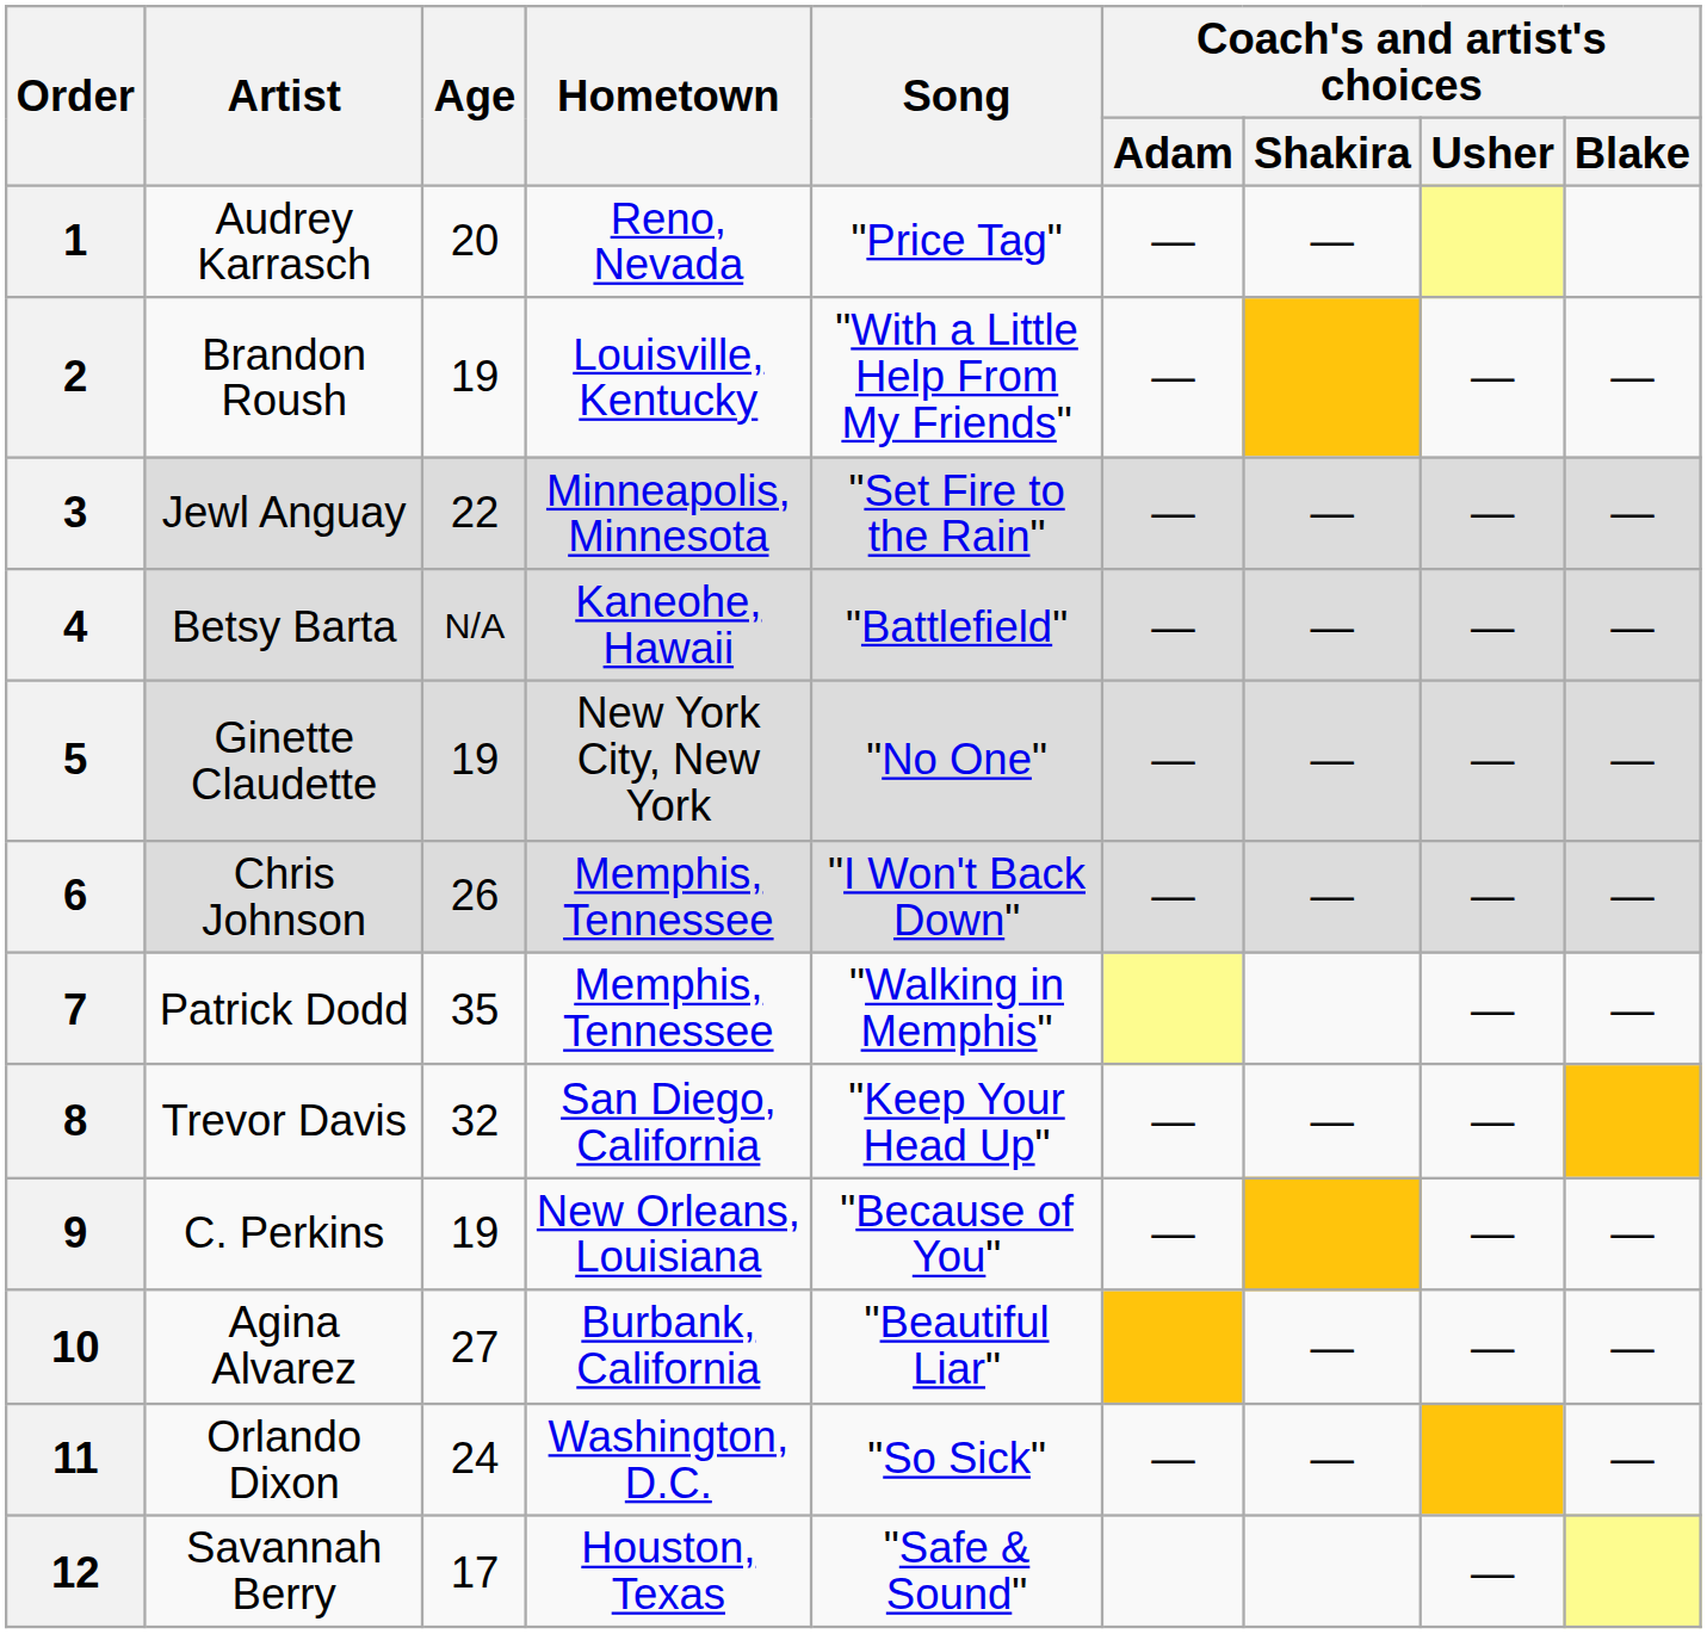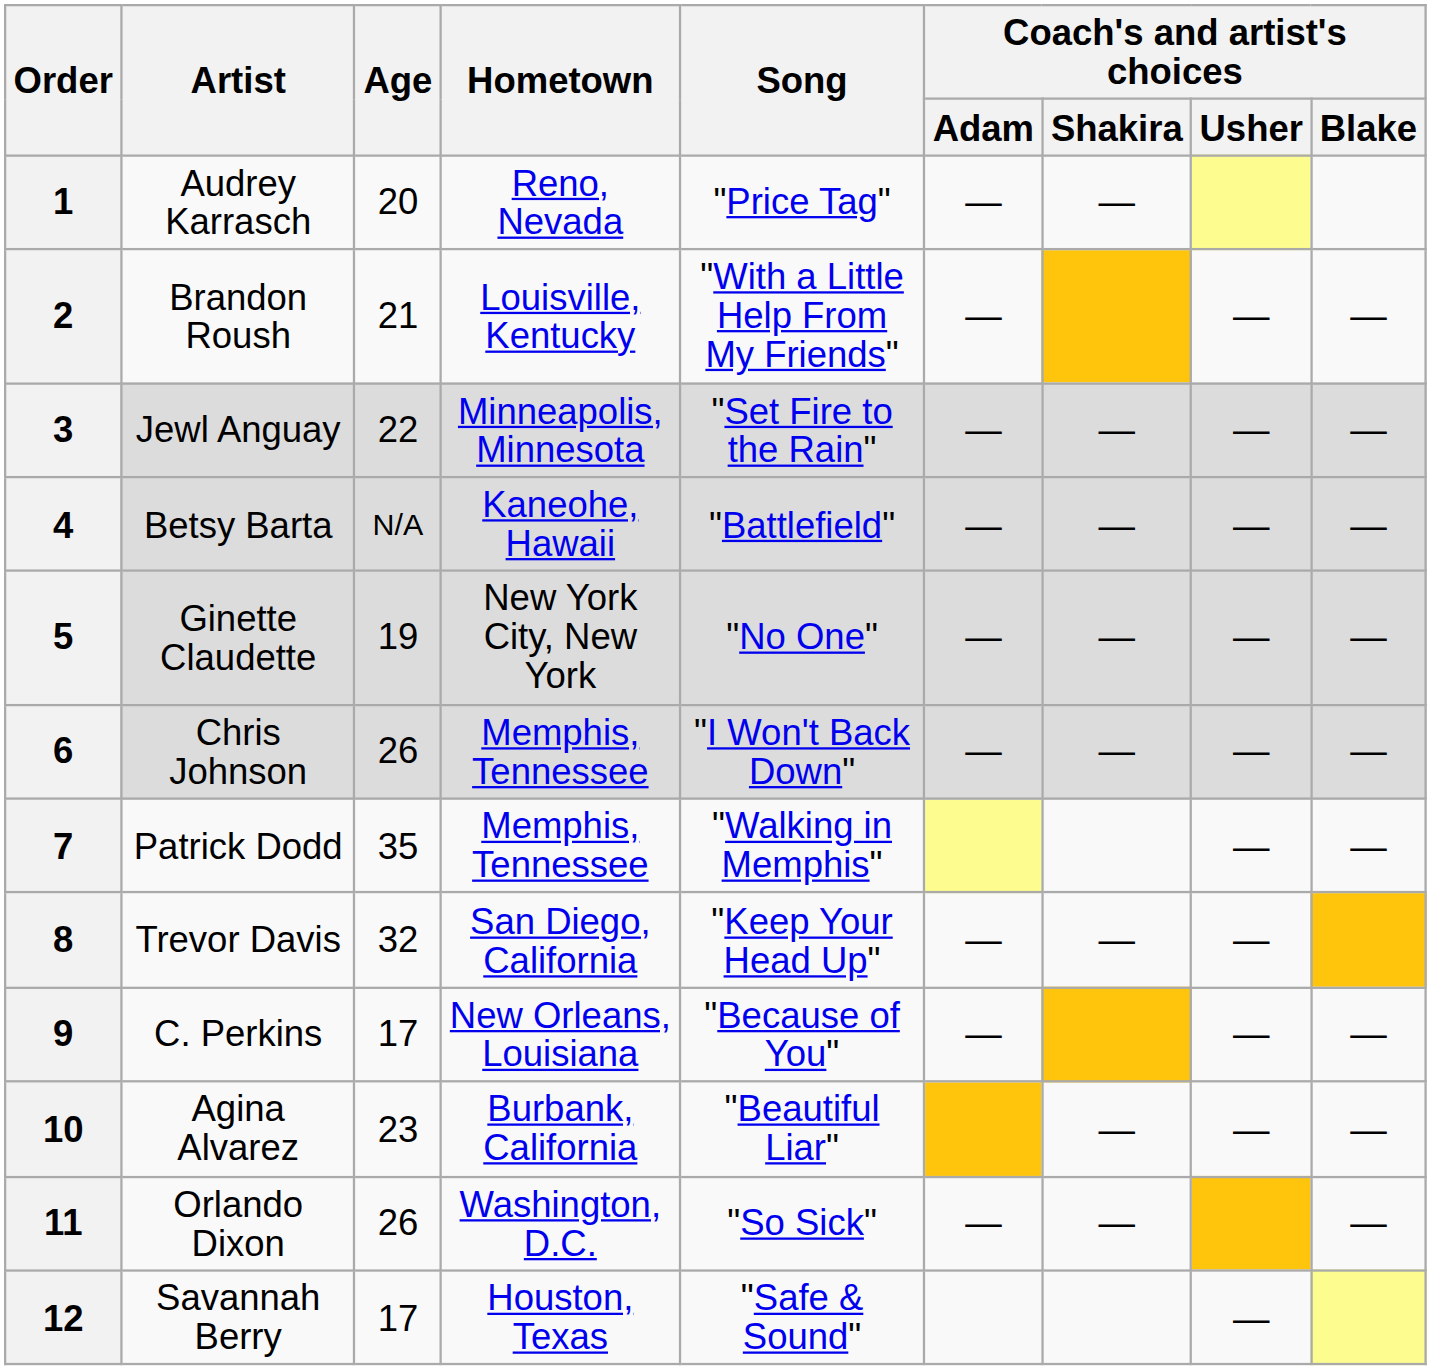 <table class="wikitable" style="text-align:center; line-height:17px; width:100%;">
 <tr>
 <th scope="col" rowspan="2" style="width:05%;">Order</th>
 <th scope="col" rowspan="2" style="width:20%;">Artist</th>
 <th scope="col" rowspan="2" style="width:05%;">Age</th>
 <th scope="col" rowspan="2" style="width:18%;">Hometown</th>
 <th scope="col" rowspan="2" style="width:20%;">Song</th>
 <th scope="col" colspan="4" style="width:32%;">Coach's and artist's choices</th>
 </tr>
 <tr>
 <th style="width:08%;">Adam</th>
 <th style="width:08%;">Shakira</th>
 <th style="width:08%;">Usher</th>
 <th style="width:08%;">Blake</th>
 </tr>
 <tr>
 <th>1</th>
 <td>Audrey Karrasch</td>
 <td>20</td>
 <td><a href='#'>Reno, Nevada</a></td>
 <td>"<a href='#'>Price Tag</a>"</td>
 <td>—</td>
 <td>—</td>
 <td style="background:#fdfc8f;"><strong></strong></td>
 <td><strong></strong></td>
 </tr>
 <tr>
 <th>2</th>
 <td>Brandon Roush</td>
-<td>19</td>
+<td>21</td>
 <td><a href='#'>Louisville, Kentucky</a></td>
 <td>"<a href='#'>With a Little Help From My Friends</a>"</td>
 <td>—</td>
 <td style="background:#FFC40C;"><strong></strong></td>
 <td>—</td>
 <td>—</td>
 </tr>
 <tr>
 <th>3</th>
 <td style="background:#DCDCDC;">Jewl Anguay</td>
 <td style="background:#DCDCDC;">22</td>
 <td style="background:#DCDCDC;"><a href='#'>Minneapolis, Minnesota</a></td>
 <td style="background:#DCDCDC;">"<a href='#'>Set Fire to the Rain</a>"</td>
 <td style="background:#DCDCDC;">—</td>
 <td style="background:#DCDCDC;">—</td>
 <td style="background:#DCDCDC;">—</td>
 <td style="background:#DCDCDC;">—</td>
 </tr>
 <tr>
 <th>4</th>
 <td style="background:#DCDCDC;">Betsy Barta</td>
 <td style="background:#DCDCDC;"><small>N/A</small></td>
 <td style="background:#DCDCDC;"><a href='#'>Kaneohe, Hawaii</a></td>
 <td style="background:#DCDCDC;">"<a href='#'>Battlefield</a>"</td>
 <td style="background:#DCDCDC;">—</td>
 <td style="background:#DCDCDC;">—</td>
 <td style="background:#DCDCDC;">—</td>
 <td style="background:#DCDCDC;">—</td>
 </tr>
 <tr>
 <th>5</th>
 <td style="background:#DCDCDC;">Ginette Claudette</td>
 <td style="background:#DCDCDC;">19</td>
 <td style="background:#DCDCDC;">New York City, New York</td>
 <td style="background:#DCDCDC;">"<a href='#'>No One</a>"</td>
 <td style="background:#DCDCDC;">—</td>
 <td style="background:#DCDCDC;">—</td>
 <td style="background:#DCDCDC;">—</td>
 <td style="background:#DCDCDC;">—</td>
 </tr>
 <tr>
 <th>6</th>
 <td style="background:#DCDCDC;">Chris Johnson</td>
 <td style="background:#DCDCDC;">26</td>
 <td style="background:#DCDCDC;"><a href='#'>Memphis, Tennessee</a></td>
 <td style="background:#DCDCDC;">"<a href='#'>I Won't Back Down</a>"</td>
 <td style="background:#DCDCDC;">—</td>
 <td style="background:#DCDCDC;">—</td>
 <td style="background:#DCDCDC;">—</td>
 <td style="background:#DCDCDC;">—</td>
 </tr>
 <tr>
 <th>7</th>
 <td>Patrick Dodd</td>
 <td>35</td>
 <td><a href='#'>Memphis, Tennessee</a></td>
 <td>"<a href='#'>Walking in Memphis</a>"</td>
 <td style="background:#fdfc8f;"><strong></strong></td>
 <td><strong></strong></td>
 <td>—</td>
 <td>—</td>
 </tr>
 <tr>
 <th>8</th>
 <td>Trevor Davis</td>
 <td>32</td>
 <td><a href='#'>San Diego, California</a></td>
 <td>"<a href='#'>Keep Your Head Up</a>"</td>
 <td>—</td>
 <td>—</td>
 <td>—</td>
 <td style="background:#FFC40C;"><strong></strong></td>
 </tr>
 <tr>
 <th>9</th>
 <td>C. Perkins</td>
-<td>19</td>
+<td>17</td>
 <td><a href='#'>New Orleans, Louisiana</a></td>
 <td>"<a href='#'>Because of You</a>"</td>
 <td>—</td>
 <td style="background:#FFC40C;"><strong></strong></td>
 <td>—</td>
 <td>—</td>
 </tr>
 <tr>
 <th>10</th>
 <td>Agina Alvarez</td>
-<td>27</td>
+<td>23</td>
 <td><a href='#'>Burbank, California</a></td>
 <td>"<a href='#'>Beautiful Liar</a>"</td>
 <td style="background:#FFC40C;"><strong></strong></td>
 <td>—</td>
 <td>—</td>
 <td>—</td>
 </tr>
 <tr>
 <th>11</th>
 <td>Orlando Dixon</td>
-<td>24</td>
+<td>26</td>
 <td><a href='#'>Washington, D.C.</a></td>
 <td>"<a href='#'>So Sick</a>"</td>
 <td>—</td>
 <td>—</td>
 <td style="background:#FFC40C;"><strong></strong></td>
 <td>—</td>
 </tr>
 <tr>
 <th>12</th>
 <td>Savannah Berry</td>
 <td>17</td>
 <td><a href='#'>Houston, Texas</a></td>
 <td>"<a href='#'>Safe & Sound</a>"</td>
 <td><strong></strong></td>
 <td><strong></strong></td>
 <td>—</td>
 <td style="background:#fdfc8f;"><strong></strong></td>
 </tr>
 </table>
